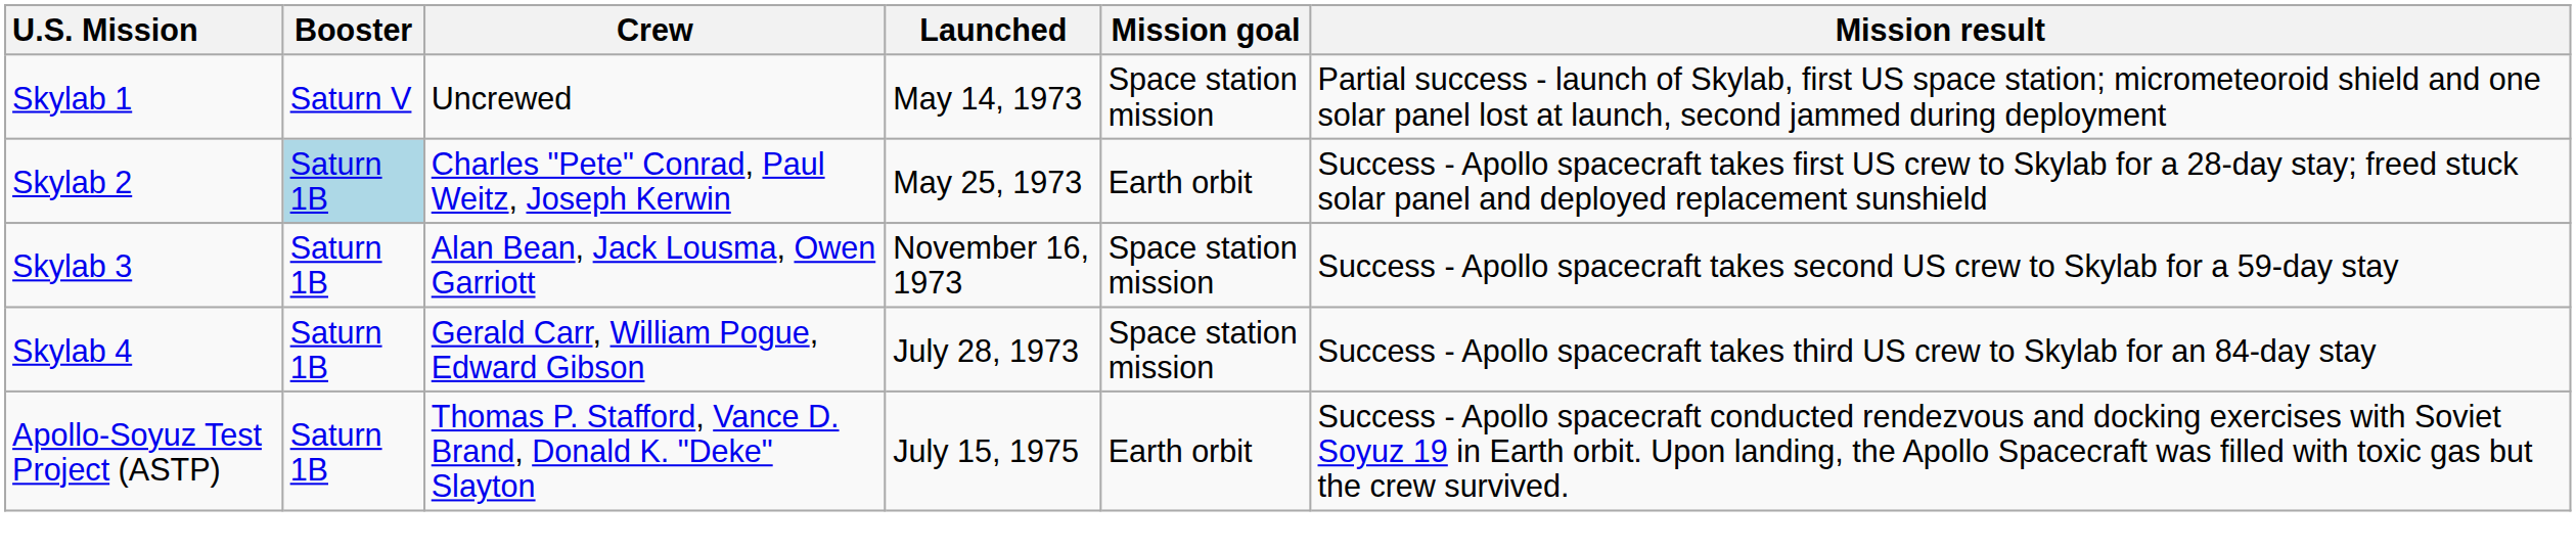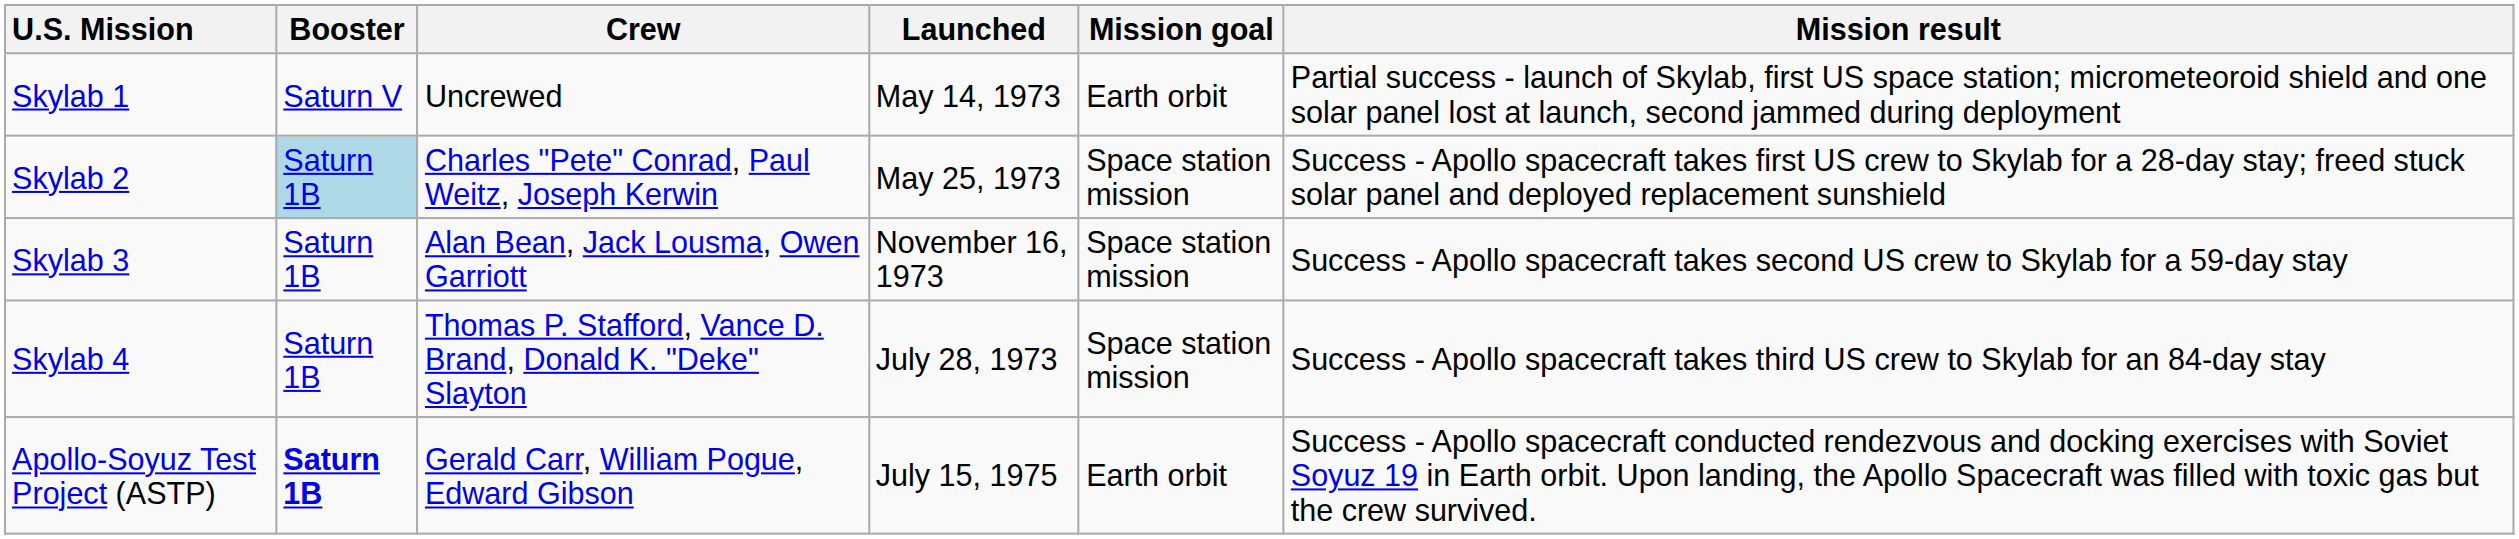 <table class="wikitable" style="font-size:95%;">
 <tr>
 <th style="text-align:left;">U.S. Mission</th>
 <th>Booster</th>
 <th>Crew</th>
 <th>Launched</th>
 <th>Mission goal</th>
 <th>Mission result</th>
 </tr>
 <tr>
 <td><a href='#'>Skylab 1</a></td>
 <td><a href='#'>Saturn V</a></td>
 <td>Uncrewed</td>
 <td>May 14, 1973</td>
-<td>Space station mission</td>
+<td>Earth orbit</td>
 <td><span>Partial success</span> - launch of Skylab, first US space station; micrometeoroid shield and one solar panel lost at launch, second jammed during deployment</td>
 </tr>
 <tr>
 <td><a href='#'>Skylab 2</a></td>
 <td style="background: lightblue;"><a href='#'>Saturn 1B</a></td>
 <td><a href='#'>Charles "Pete" Conrad</a>, <a href='#'>Paul Weitz</a>, <a href='#'>Joseph Kerwin</a></td>
 <td>May 25, 1973</td>
-<td>Earth orbit</td>
+<td>Space station mission</td>
 <td><span>Success</span> - Apollo spacecraft takes first US crew to Skylab for a 28-day stay; freed stuck solar panel and deployed replacement sunshield</td>
 </tr>
 <tr>
 <td><a href='#'>Skylab 3</a></td>
 <td><a href='#'>Saturn 1B</a></td>
 <td><a href='#'>Alan Bean</a>, <a href='#'>Jack Lousma</a>, <a href='#'>Owen Garriott</a></td>
 <td>November 16, 1973</td>
 <td>Space station mission</td>
 <td><span>Success</span> - Apollo spacecraft takes second US crew to Skylab for a 59-day stay</td>
 </tr>
 <tr>
 <td><a href='#'>Skylab 4</a></td>
 <td><a href='#'>Saturn 1B</a></td>
-<td><a href='#'>Gerald Carr</a>, <a href='#'>William Pogue</a>, <a href='#'>Edward Gibson</a></td>
+<td><a href='#'>Thomas P. Stafford</a>, <a href='#'>Vance D. Brand</a>, <a href='#'>Donald K. "Deke" Slayton</a></td>
 <td>July 28, 1973</td>
 <td>Space station mission</td>
 <td><span>Success</span> - Apollo spacecraft takes third US crew to Skylab for an 84-day stay</td>
 </tr>
 <tr>
 <td><a href='#'>Apollo-Soyuz Test Project</a> (ASTP)</td>
-<td><a href='#'>Saturn 1B</a></td>
-<td><a href='#'>Thomas P. Stafford</a>, <a href='#'>Vance D. Brand</a>, <a href='#'>Donald K. "Deke" Slayton</a></td>
+<td><strong><a href='#'>Saturn 1B</a></strong></td>
+<td><a href='#'>Gerald Carr</a>, <a href='#'>William Pogue</a>, <a href='#'>Edward Gibson</a></td>
 <td>July 15, 1975</td>
 <td>Earth orbit</td>
 <td><span>Success</span> - Apollo spacecraft conducted rendezvous and docking exercises with Soviet <a href='#'>Soyuz 19</a> in Earth orbit. Upon landing, the Apollo Spacecraft was filled with toxic gas but the crew survived.</td>
 </tr>
 </table>
